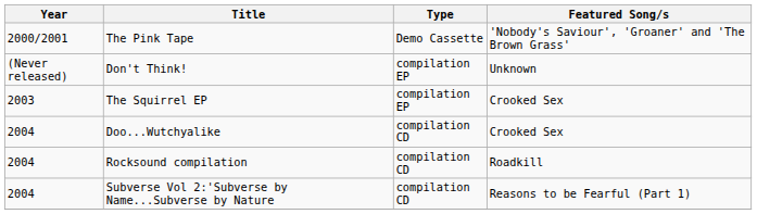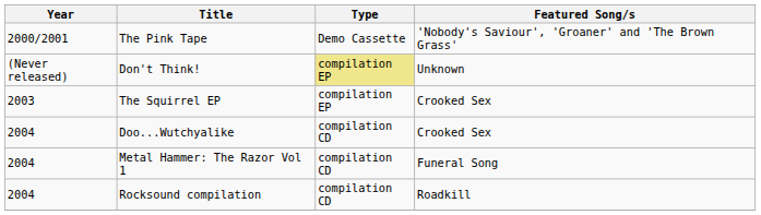 <table class= "wikitable">
 <tr>
 <th>Year</th>
 <th>Title</th>
 <th>Type</th>
 <th>Featured Song/s</th>
 </tr>
 <tr>
 <td>2000/2001</td>
 <td>The Pink Tape</td>
 <td>Demo Cassette</td>
 <td>'Nobody's Saviour', 'Groaner' and 'The Brown Grass'</td>
 </tr>
 <tr>
 <td>(Never released)</td>
 <td>Don't Think!</td>
-<td>compilation EP</td>
+<td style="background: khaki;">compilation EP</td>
 <td>Unknown</td>
 </tr>
 <tr>
 <td>2003</td>
 <td>The Squirrel EP</td>
 <td>compilation EP</td>
 <td>Crooked Sex</td>
 </tr>
 <tr>
 <td>2004</td>
 <td>Doo...Wutchyalike</td>
 <td>compilation CD</td>
 <td>Crooked Sex</td>
 </tr>
 <tr>
 <td>2004</td>
+<td>Metal Hammer: The Razor Vol 1</td>
+<td>compilation CD</td>
+<td>Funeral Song</td>
+</tr>
+<tr>
+<td>2004</td>
 <td>Rocksound compilation</td>
 <td>compilation CD</td>
 <td>Roadkill</td>
 </tr>
 <tr>
-<td>2004</td>
-<td>Subverse Vol 2:'Subverse by Name...Subverse by Nature</td>
-<td>compilation CD</td>
-<td>Reasons to be Fearful (Part 1)</td>
-</tr>
-<tr>
 </tr>
 </table>
